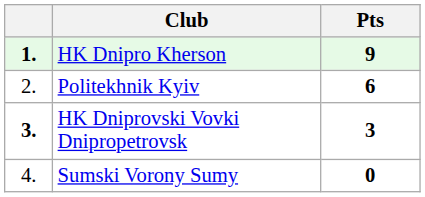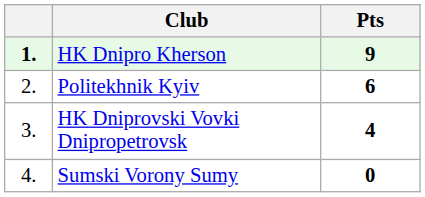 <table class="wikitable">
 <tr>
 <th width="30"></th>
 <th width="200">Club</th>
 <th width="70">Pts</th>
 </tr>
 <tr bgcolor="#e6fae6" align="center">
 <td><strong>1.</strong></td>
 <td align="left"><a href='#'>HK Dnipro Kherson</a></td>
 <td><strong>9</strong></td>
 </tr>
 <tr bgcolor="#FFFFFF" align="center">
 <td>2.</td>
 <td align="left"><a href='#'>Politekhnik Kyiv</a></td>
 <td><strong>6</strong></td>
 </tr>
 <tr bgcolor="#FFFFFF" align="center">
-<td><strong>3.</strong></td>
+<td>3.</td>
 <td align="left"><a href='#'>HK Dniprovski Vovki Dnipropetrovsk</a></td>
-<td><strong>3</strong></td>
+<td><strong>4</strong></td>
 </tr>
 <tr bgcolor="#FFFFFF" align="center">
 <td>4.</td>
 <td align="left"><a href='#'>Sumski Vorony Sumy</a></td>
 <td><strong>0</strong></td>
 </tr>
 </table>
